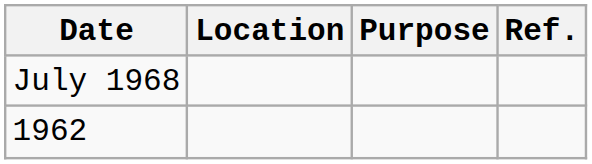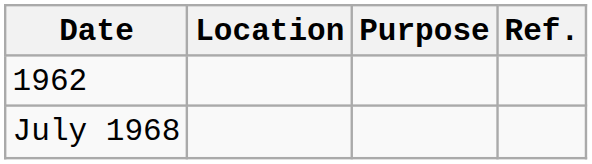 <table class="wikitable sortable">
 <tr>
 <th>Date</th>
 <th>Location</th>
 <th>Purpose</th>
 <th>Ref.</th>
 </tr>
 <tr>
+<td>1962</td>
+<td></td>
+<td></td>
+<td></td>
+</tr>
+<tr>
 <td>July 1968</td>
 <td></td>
 <td></td>
 <td></td>
 </tr>
-<tr>
-<td>1962</td>
-<td></td>
-<td></td>
-<td></td>
-</tr>
 </table>
